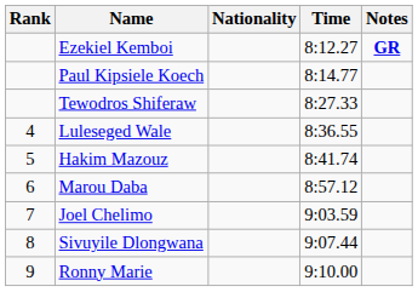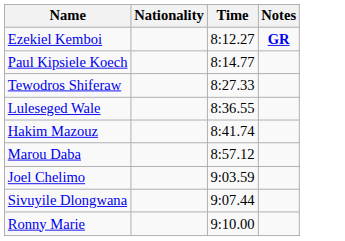 <table class="wikitable sortable" style="text-align:center">
 <tr>
-<th>Rank</th>
 <th>Name</th>
 <th>Nationality</th>
 <th>Time</th>
 <th>Notes</th>
 </tr>
 <tr>
-<td></td>
 <td align=left><a href='#'>Ezekiel Kemboi</a></td>
 <td align=left></td>
 <td>8:12.27</td>
 <td><strong><a href='#'>GR</a></strong></td>
 </tr>
 <tr>
-<td></td>
 <td align=left><a href='#'>Paul Kipsiele Koech</a></td>
 <td align=left></td>
 <td>8:14.77</td>
 <td></td>
 </tr>
 <tr>
-<td></td>
 <td align=left><a href='#'>Tewodros Shiferaw</a></td>
 <td align=left></td>
 <td>8:27.33</td>
 <td></td>
 </tr>
 <tr>
-<td>4</td>
 <td align=left><a href='#'>Luleseged Wale</a></td>
 <td align=left></td>
 <td>8:36.55</td>
 <td></td>
 </tr>
 <tr>
-<td>5</td>
 <td align=left><a href='#'>Hakim Mazouz</a></td>
 <td align=left></td>
 <td>8:41.74</td>
 <td></td>
 </tr>
 <tr>
-<td>6</td>
 <td align=left><a href='#'>Marou Daba</a></td>
 <td align=left></td>
 <td>8:57.12</td>
 <td></td>
 </tr>
 <tr>
-<td>7</td>
 <td align=left><a href='#'>Joel Chelimo</a></td>
 <td align=left></td>
 <td>9:03.59</td>
 <td></td>
 </tr>
 <tr>
-<td>8</td>
 <td align=left><a href='#'>Sivuyile Dlongwana</a></td>
 <td align=left></td>
 <td>9:07.44</td>
 <td></td>
 </tr>
 <tr>
-<td>9</td>
 <td align=left><a href='#'>Ronny Marie</a></td>
 <td align=left></td>
 <td>9:10.00</td>
 <td></td>
 </tr>
 </table>
